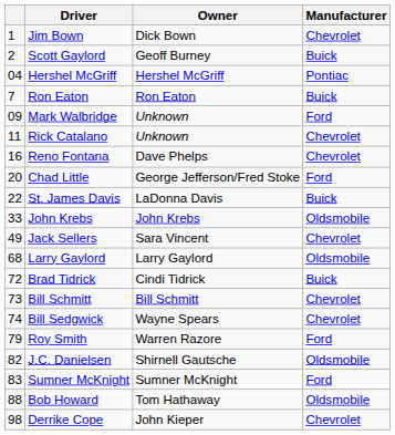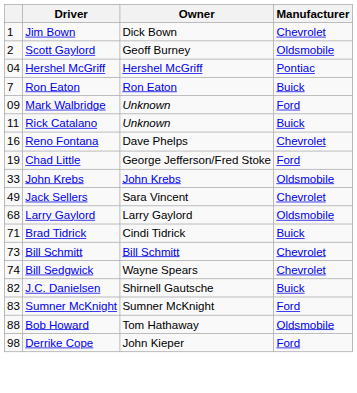 <table class="wikitable" style="font-size: 95%;">
 <tr>
 <th></th>
 <th>Driver</th>
 <th>Owner</th>
 <th>Manufacturer</th>
 </tr>
 <tr>
 <td>1</td>
 <td><a href='#'>Jim Bown</a></td>
 <td>Dick Bown</td>
 <td><a href='#'>Chevrolet</a></td>
 </tr>
 <tr>
 <td>2</td>
 <td><a href='#'>Scott Gaylord</a></td>
 <td>Geoff Burney</td>
-<td><a href='#'>Buick</a></td>
+<td><a href='#'>Oldsmobile</a></td>
 </tr>
 <tr>
 <td>04</td>
 <td><a href='#'>Hershel McGriff</a></td>
 <td><a href='#'>Hershel McGriff</a></td>
 <td><a href='#'>Pontiac</a></td>
 </tr>
 <tr>
 <td>7</td>
 <td><a href='#'>Ron Eaton</a></td>
 <td><a href='#'>Ron Eaton</a></td>
 <td><a href='#'>Buick</a></td>
 </tr>
 <tr>
 <td>09</td>
 <td><a href='#'>Mark Walbridge</a></td>
 <td><em>Unknown</em></td>
 <td><a href='#'>Ford</a></td>
 </tr>
 <tr>
 <td>11</td>
 <td><a href='#'>Rick Catalano</a></td>
 <td><em>Unknown</em></td>
-<td><a href='#'>Chevrolet</a></td>
+<td><a href='#'>Buick</a></td>
 </tr>
 <tr>
 <td>16</td>
 <td><a href='#'>Reno Fontana</a></td>
 <td>Dave Phelps</td>
 <td><a href='#'>Chevrolet</a></td>
 </tr>
 <tr>
-<td>20</td>
+<td>19</td>
 <td><a href='#'>Chad Little</a></td>
 <td>George Jefferson/Fred Stoke</td>
 <td><a href='#'>Ford</a></td>
-</tr>
-<tr>
-<td>22</td>
-<td><a href='#'>St. James Davis</a></td>
-<td>LaDonna Davis</td>
-<td><a href='#'>Buick</a></td>
 </tr>
 <tr>
 <td>33</td>
 <td><a href='#'>John Krebs</a></td>
 <td><a href='#'>John Krebs</a></td>
 <td><a href='#'>Oldsmobile</a></td>
 </tr>
 <tr>
 <td>49</td>
 <td><a href='#'>Jack Sellers</a></td>
 <td>Sara Vincent</td>
 <td><a href='#'>Chevrolet</a></td>
 </tr>
 <tr>
 <td>68</td>
 <td><a href='#'>Larry Gaylord</a></td>
 <td>Larry Gaylord</td>
 <td><a href='#'>Oldsmobile</a></td>
 </tr>
 <tr>
-<td>72</td>
+<td>71</td>
 <td><a href='#'>Brad Tidrick</a></td>
 <td>Cindi Tidrick</td>
 <td><a href='#'>Buick</a></td>
 </tr>
 <tr>
 <td>73</td>
 <td><a href='#'>Bill Schmitt</a></td>
 <td><a href='#'>Bill Schmitt</a></td>
 <td><a href='#'>Chevrolet</a></td>
 </tr>
 <tr>
 <td>74</td>
 <td><a href='#'>Bill Sedgwick</a></td>
 <td>Wayne Spears</td>
 <td><a href='#'>Chevrolet</a></td>
 </tr>
 <tr>
-<td>79</td>
-<td><a href='#'>Roy Smith</a></td>
-<td>Warren Razore</td>
-<td><a href='#'>Ford</a></td>
-</tr>
-<tr>
 <td>82</td>
 <td><a href='#'>J.C. Danielsen</a></td>
 <td>Shirnell Gautsche</td>
-<td><a href='#'>Oldsmobile</a></td>
+<td><a href='#'>Buick</a></td>
 </tr>
 <tr>
 <td>83</td>
 <td><a href='#'>Sumner McKnight</a></td>
 <td>Sumner McKnight</td>
 <td><a href='#'>Ford</a></td>
 </tr>
 <tr>
 <td>88</td>
 <td><a href='#'>Bob Howard</a></td>
 <td>Tom Hathaway</td>
 <td><a href='#'>Oldsmobile</a></td>
 </tr>
 <tr>
 <td>98</td>
 <td><a href='#'>Derrike Cope</a></td>
 <td>John Kieper</td>
-<td><a href='#'>Chevrolet</a></td>
+<td><a href='#'>Ford</a></td>
 </tr>
 </table>
